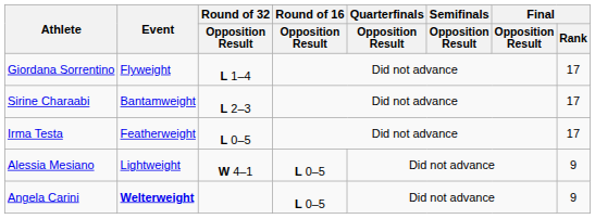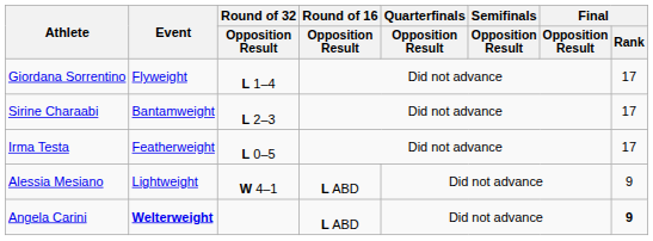 <table class="wikitable" style="font-size:90%">
 <tr>
 <th rowspan="2">Athlete</th>
 <th rowspan="2">Event</th>
 <th>Round of 32</th>
 <th>Round of 16</th>
 <th>Quarterfinals</th>
 <th>Semifinals</th>
 <th colspan=2>Final</th>
 </tr>
 <tr style="font-size:95%">
 <th>Opposition<br>Result</th>
 <th>Opposition<br>Result</th>
 <th>Opposition<br>Result</th>
 <th>Opposition<br>Result</th>
 <th>Opposition<br>Result</th>
 <th>Rank</th>
 </tr>
 <tr align=center>
 <td align=left><a href='#'>Giordana Sorrentino</a></td>
 <td align=left><a href='#'>Flyweight</a></td>
 <td><br><strong>L</strong> 1–4</td>
 <td colspan=4>Did not advance</td>
 <td>17</td>
 </tr>
 <tr align=center>
 <td align=left><a href='#'>Sirine Charaabi</a></td>
 <td align=left><a href='#'>Bantamweight</a></td>
 <td><br><strong>L</strong> 2–3</td>
 <td colspan=4>Did not advance</td>
 <td>17</td>
 </tr>
 <tr align=center>
 <td align=left><a href='#'>Irma Testa</a></td>
 <td align=left><a href='#'>Featherweight</a></td>
 <td><br><strong>L</strong> 0–5</td>
 <td colspan=4>Did not advance</td>
 <td>17</td>
 </tr>
 <tr align=center>
 <td align=left><a href='#'>Alessia Mesiano</a></td>
 <td align=left><a href='#'>Lightweight</a></td>
 <td><br><strong>W</strong> 4–1</td>
-<td><br><strong>L</strong> 0–5</td>
+<td><br><strong>L</strong> ABD</td>
 <td colspan=3>Did not advance</td>
 <td>9</td>
 </tr>
 <tr align=center>
 <td align=left><a href='#'>Angela Carini</a></td>
 <td align=left><strong><a href='#'>Welterweight</a></strong></td>
 <td></td>
-<td><br><strong>L</strong> 0–5</td>
+<td><br><strong>L</strong> ABD</td>
 <td colspan=3>Did not advance</td>
-<td>9</td>
+<td><strong>9</strong></td>
 </tr>
 </table>
